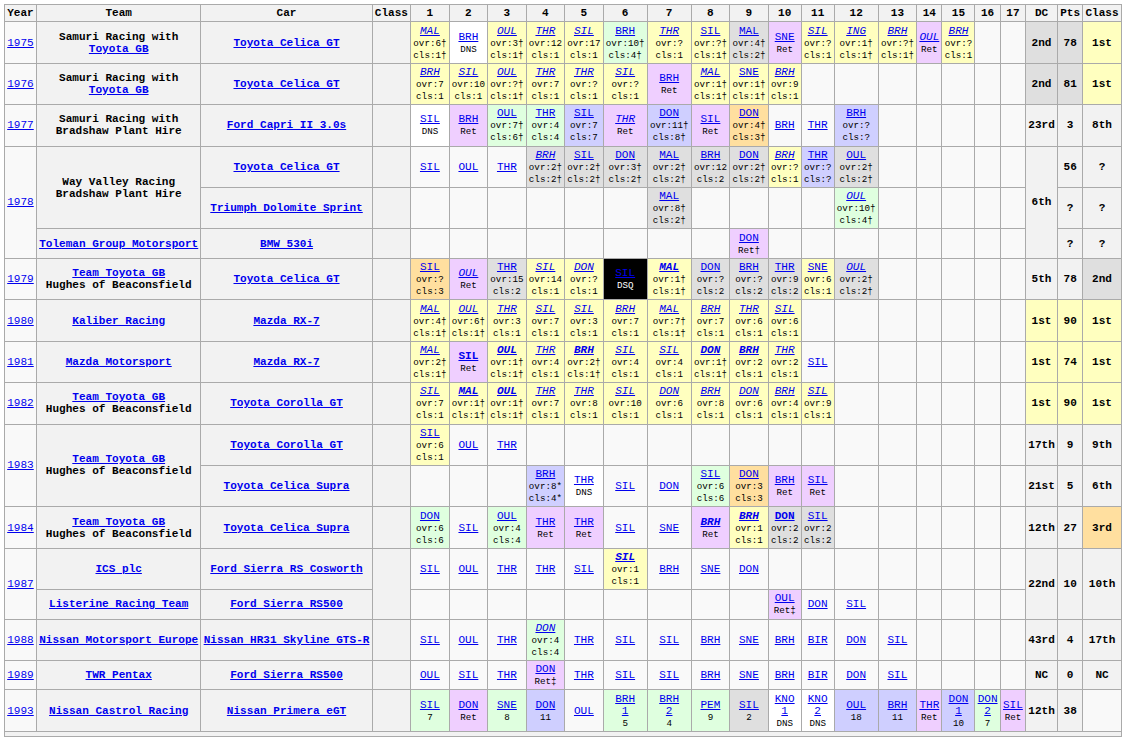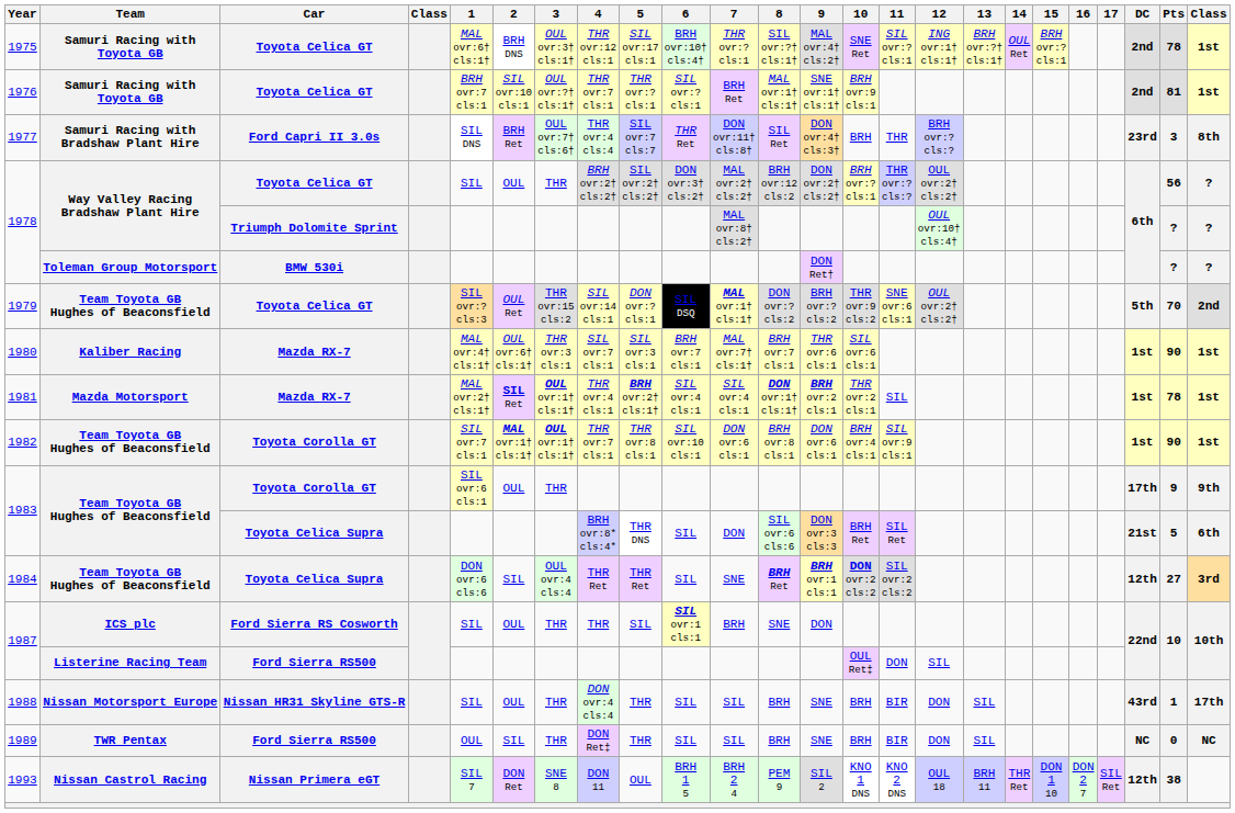 <table class="wikitable" style="text-align:center; font-size:85%">
 <tr>
 <th>Year</th>
 <th>Team</th>
 <th>Car</th>
 <th>Class</th>
 <th>1</th>
 <th>2</th>
 <th>3</th>
 <th>4</th>
 <th>5</th>
 <th>6</th>
 <th>7</th>
 <th>8</th>
 <th>9</th>
 <th>10</th>
 <th>11</th>
 <th>12</th>
 <th>13</th>
 <th>14</th>
 <th>15</th>
 <th>16</th>
 <th>17</th>
 <th>DC</th>
 <th>Pts</th>
 <th>Class</th>
 </tr>
 <tr>
 <td><a href='#'>1975</a></td>
 <th nowrap>Samuri Racing with<br><a href='#'>Toyota GB</a></th>
 <th nowrap><a href='#'>Toyota Celica GT</a></th>
 <th><span></span></th>
 <td style="background:#FFFFBF;"><em><a href='#'>MAL</a></em><br><small>ovr:6†<br>cls:1†</small></td>
 <td style="background:#FFFFFF;"><a href='#'>BRH</a><br><small>DNS</small></td>
 <td style="background:#FFFFBF;"><em><a href='#'>OUL</a></em><br><small>ovr:3†<br>cls:1†</small></td>
 <td style="background:#FFFFBF;"><em><a href='#'>THR</a></em><br><small>ovr:12<br>cls:1</small></td>
 <td style="background:#FFFFBF;"><em><a href='#'>SIL</a></em><br><small>ovr:17<br>cls:1</small></td>
 <td style="background:#DFFFDF;"><a href='#'>BRH</a><br><small>ovr:10†<br>cls:4†</small></td>
 <td style="background:#FFFFBF;"><em><a href='#'>THR</a></em><br><small>ovr:?<br>cls:1</small></td>
 <td style="background:#FFFFBF;"><a href='#'>SIL</a><br><small>ovr:?†<br>cls:1†</small></td>
 <td style="background:#DFDFDF;"><a href='#'>MAL</a><br><small>ovr:4†<br>cls:2†</small></td>
 <td style="background:#EFCFFF;"><a href='#'>SNE</a><br><small>Ret</small></td>
 <td style="background:#FFFFBF;"><em><a href='#'>SIL</a></em><br><small>ovr:?<br>cls:1</small></td>
 <td style="background:#FFFFBF;"><em><a href='#'>ING</a></em><br><small>ovr:1†<br>cls:1†</small></td>
 <td style="background:#FFFFBF;"><em><a href='#'>BRH</a></em><br><small>ovr:?†<br>cls:1†</small></td>
 <td style="background:#EFCFFF;"><em><a href='#'>OUL</a></em><br><small>Ret</small></td>
 <td style="background:#FFFFBF;"><em><a href='#'>BRH</a></em><br><small>ovr:?<br>cls:1</small></td>
 <td></td>
 <td></td>
 <td style="background:#DFDFDF;"><strong>2nd</strong></td>
 <td style="background:#DFDFDF;"><strong>78</strong></td>
 <td style="background:#FFFFBF;"><strong>1st</strong></td>
 </tr>
 <tr>
 <td><a href='#'>1976</a></td>
 <th nowrap>Samuri Racing with<br><a href='#'>Toyota GB</a></th>
 <th nowrap><a href='#'>Toyota Celica GT</a></th>
 <th><span></span></th>
 <td style="background:#FFFFBF;"><em><a href='#'>BRH</a></em><br><small>ovr:7<br>cls:1</small></td>
 <td style="background:#FFFFBF;"><em><a href='#'>SIL</a></em><br><small>ovr:10<br>cls:1</small></td>
 <td style="background:#FFFFBF;"><em><a href='#'>OUL</a></em><br><small>ovr:?†<br>cls:1†</small></td>
 <td style="background:#FFFFBF;"><em><a href='#'>THR</a></em><br><small>ovr:7<br>cls:1</small></td>
 <td style="background:#FFFFBF;"><em><a href='#'>THR</a></em><br><small>ovr:?<br>cls:1</small></td>
 <td style="background:#FFFFBF;"><em><a href='#'>SIL</a></em><br><small>ovr:?<br>cls:1</small></td>
 <td style="background:#EFCFFF;"><a href='#'>BRH</a><br><small>Ret</small></td>
 <td style="background:#FFFFBF;"><em><a href='#'>MAL</a></em><br><small>ovr:1†<br>cls:1†</small></td>
 <td style="background:#FFFFBF;"><a href='#'>SNE</a><br><small>ovr:1†<br>cls:1†</small></td>
 <td style="background:#FFFFBF;"><em><a href='#'>BRH</a></em><br><small>ovr:9<br>cls:1</small></td>
 <td></td>
 <td></td>
 <td></td>
 <td></td>
 <td></td>
 <td></td>
 <td></td>
 <td style="background:#DFDFDF;"><strong>2nd</strong></td>
 <td style="background:#DFDFDF;"><strong>81</strong></td>
 <td style="background:#FFFFBF;"><strong>1st</strong></td>
 </tr>
 <tr>
 <td><a href='#'>1977</a></td>
 <th nowrap>Samuri Racing with<br>Bradshaw Plant Hire</th>
 <th nowrap><a href='#'>Ford Capri II 3.0s</a></th>
 <th><span></span></th>
 <td style="background:#FFFFFF;"><a href='#'>SIL</a><br><small>DNS</small></td>
 <td style="background:#EFCFFF;"><a href='#'>BRH</a><br><small>Ret</small></td>
 <td style="background:#DFFFDF;"><a href='#'>OUL</a><br><small>ovr:7†<br>cls:6†</small></td>
 <td style="background:#DFFFDF;"><a href='#'>THR</a><br><small>ovr:4<br>cls:4</small></td>
 <td style="background:#CFCFFF;"><a href='#'>SIL</a><br><small>ovr:7<br>cls:7</small></td>
 <td style="background:#EFCFFF;"><em><a href='#'>THR</a></em><br><small>Ret</small></td>
 <td style="background:#CFCFFF;"><a href='#'>DON</a><br><small>ovr:11†<br>cls:8†</small></td>
 <td style="background:#EFCFFF;"><a href='#'>SIL</a><br><small>Ret</small></td>
 <td style="background:#FFDF9F;"><a href='#'>DON</a><br><small>ovr:4†<br>cls:3†</small></td>
 <td><a href='#'>BRH</a></td>
 <td><a href='#'>THR</a></td>
 <td style="background:#CFCFFF;"><a href='#'>BRH</a><br><small>ovr:?<br>cls:?</small></td>
 <td></td>
 <td></td>
 <td></td>
 <td></td>
 <td></td>
 <th>23rd</th>
 <th>3</th>
 <th>8th</th>
 </tr>
 <tr>
 <td rowspan=3><a href='#'>1978</a></td>
 <th rowspan=2 nowrap>Way Valley Racing<br>Bradshaw Plant Hire</th>
 <th nowrap><a href='#'>Toyota Celica GT</a></th>
 <th><span></span></th>
 <td><a href='#'>SIL</a></td>
 <td><a href='#'>OUL</a></td>
 <td><a href='#'>THR</a></td>
 <td style="background:#DFDFDF;"><em><a href='#'>BRH</a></em><br><small>ovr:2†<br>cls:2†</small></td>
 <td style="background:#DFDFDF;"><a href='#'>SIL</a><br><small>ovr:2†<br>cls:2†</small></td>
 <td style="background:#DFDFDF;"><a href='#'>DON</a><br><small>ovr:3†<br>cls:2†</small></td>
 <td style="background:#DFDFDF;"><a href='#'>MAL</a><br><small>ovr:2†<br>cls:2†</small></td>
 <td style="background:#DFDFDF;"><a href='#'>BRH</a><br><small>ovr:12<br>cls:2</small></td>
 <td style="background:#DFDFDF;"><a href='#'>DON</a><br><small>ovr:2†<br>cls:2†</small></td>
 <td style="background:#FFFFBF;"><em><a href='#'>BRH</a></em><br><small>ovr:?<br>cls:1</small></td>
 <td style="background:#CFCFFF;"><a href='#'>THR</a><br><small>ovr:?<br>cls:?</small></td>
 <td style="background:#DFDFDF;"><a href='#'>OUL</a><br><small>ovr:2†<br>cls:2†</small></td>
 <td></td>
 <td></td>
 <td></td>
 <td></td>
 <td></td>
 <th rowspan=3>6th</th>
 <th>56</th>
 <th>?</th>
 </tr>
 <tr>
 <th nowrap><a href='#'>Triumph Dolomite Sprint</a></th>
 <th><span></span></th>
 <td></td>
 <td></td>
 <td></td>
 <td></td>
 <td></td>
 <td></td>
 <td style="background:#DFDFDF;"><a href='#'>MAL</a><br><small>ovr:8†<br>cls:2†</small></td>
 <td></td>
 <td></td>
 <td></td>
 <td></td>
 <td style="background:#DFFFDF;"><em><a href='#'>OUL</a></em><br><small>ovr:10†<br>cls:4†</small></td>
 <td></td>
 <td></td>
 <td></td>
 <td></td>
 <td></td>
 <th>?</th>
 <th>?</th>
 </tr>
 <tr>
 <th nowrap><a href='#'>Toleman Group Motorsport</a></th>
 <th nowrap><a href='#'>BMW 530i</a></th>
 <th><span></span></th>
 <td></td>
 <td></td>
 <td></td>
 <td></td>
 <td></td>
 <td></td>
 <td></td>
 <td></td>
 <td style="background:#EFCFFF;"><a href='#'>DON</a><br><small>Ret†</small></td>
 <td></td>
 <td></td>
 <td></td>
 <td></td>
 <td></td>
 <td></td>
 <td></td>
 <td></td>
 <th>?</th>
 <th>?</th>
 </tr>
 <tr>
 <td><a href='#'>1979</a></td>
 <th nowrap><a href='#'>Team Toyota GB</a><br>Hughes of Beaconsfield</th>
 <th nowrap><a href='#'>Toyota Celica GT</a></th>
 <th><span></span></th>
 <td style="background:#FFDF9F;"><a href='#'>SIL</a><br><small>ovr:?<br>cls:3</small></td>
 <td style="background:#EFCFFF;"><em><a href='#'>OUL</a></em><br><small>Ret</small></td>
 <td style="background:#DFDFDF;"><a href='#'>THR</a><br><small>ovr:15<br>cls:2</small></td>
 <td style="background:#FFFFBF;"><em><a href='#'>SIL</a></em><br><small>ovr:14<br>cls:1</small></td>
 <td style="background:#FFFFBF;"><em><a href='#'>DON</a></em><br><small>ovr:?<br>cls:1</small></td>
 <td style="background:#000000; color:white"><a href='#'><span>SIL</span></a><br><small>DSQ</small></td>
 <td style="background:#FFFFBF;"><strong><em><a href='#'>MAL</a></em></strong><br><small>ovr:1†<br>cls:1†</small></td>
 <td style="background:#DFDFDF;"><a href='#'>DON</a><br><small>ovr:?<br>cls:2</small></td>
 <td style="background:#DFDFDF;"><a href='#'>BRH</a><br><small>ovr:?<br>cls:2</small></td>
 <td style="background:#DFDFDF;"><a href='#'>THR</a><br><small>ovr:9<br>cls:2</small></td>
 <td style="background:#FFFFBF;"><a href='#'>SNE</a><br><small>ovr:6<br>cls:1</small></td>
 <td style="background:#DFDFDF;"><em><a href='#'>OUL</a></em><br><small>ovr:2†<br>cls:2†</small></td>
 <td></td>
 <td></td>
 <td></td>
 <td></td>
 <td></td>
 <th>5th</th>
-<th>78</th>
+<th>70</th>
 <td style="background:#DFDFDF;"><strong>2nd</strong></td>
 </tr>
 <tr>
 <td><a href='#'>1980</a></td>
 <th nowrap><a href='#'>Kaliber Racing</a></th>
 <th nowrap><a href='#'>Mazda RX-7</a></th>
 <th><span></span></th>
 <td style="background:#FFFFBF;"><em><a href='#'>MAL</a></em><br><small>ovr:4†<br>cls:1†</small></td>
 <td style="background:#FFFFBF;"><em><a href='#'>OUL</a></em><br><small>ovr:6†<br>cls:1†</small></td>
 <td style="background:#FFFFBF;"><em><a href='#'>THR</a></em><br><small>ovr:3<br>cls:1</small></td>
 <td style="background:#FFFFBF;"><em><a href='#'>SIL</a></em><br><small>ovr:7<br>cls:1</small></td>
 <td style="background:#FFFFBF;"><em><a href='#'>SIL</a></em><br><small>ovr:3<br>cls:1</small></td>
 <td style="background:#FFFFBF;"><em><a href='#'>BRH</a></em><br><small>ovr:7<br>cls:1</small></td>
 <td style="background:#FFFFBF;"><em><a href='#'>MAL</a></em><br><small>ovr:7†<br>cls:1†</small></td>
 <td style="background:#FFFFBF;"><em><a href='#'>BRH</a></em><br><small>ovr:7<br>cls:1</small></td>
 <td style="background:#FFFFBF;"><em><a href='#'>THR</a></em><br><small>ovr:6<br>cls:1</small></td>
 <td style="background:#FFFFBF;"><em><a href='#'>SIL</a></em><br><small>ovr:6<br>cls:1</small></td>
 <td></td>
 <td></td>
 <td></td>
 <td></td>
 <td></td>
 <td></td>
 <td></td>
 <td style="background:#FFFFBF;"><strong>1st</strong></td>
 <td style="background:#FFFFBF;"><strong>90</strong></td>
 <td style="background:#FFFFBF;"><strong>1st</strong></td>
 </tr>
 <tr>
 <td><a href='#'>1981</a></td>
 <th nowrap><a href='#'>Mazda Motorsport</a></th>
 <th nowrap><a href='#'>Mazda RX-7</a></th>
 <th><span></span></th>
 <td style="background:#FFFFBF;"><em><a href='#'>MAL</a></em><br><small>ovr:2†<br>cls:1†</small></td>
 <td style="background:#EFCFFF;"><strong><a href='#'>SIL</a></strong><br><small>Ret</small></td>
 <td style="background:#FFFFBF;"><strong><em><a href='#'>OUL</a></em></strong><br><small>ovr:1†<br>cls:1†</small></td>
 <td style="background:#FFFFBF;"><em><a href='#'>THR</a></em><br><small>ovr:4<br>cls:1</small></td>
 <td style="background:#FFFFBF;"><strong><em><a href='#'>BRH</a></em></strong><br><small>ovr:2†<br>cls:1†</small></td>
 <td style="background:#FFFFBF;"><em><a href='#'>SIL</a></em><br><small>ovr:4<br>cls:1</small></td>
 <td style="background:#FFFFBF;"><em><a href='#'>SIL</a></em><br><small>ovr:4<br>cls:1</small></td>
 <td style="background:#FFFFBF;"><strong><em><a href='#'>DON</a></em></strong><br><small>ovr:1†<br>cls:1†</small></td>
 <td style="background:#FFFFBF;"><strong><em><a href='#'>BRH</a></em></strong><br><small>ovr:2<br>cls:1</small></td>
 <td style="background:#FFFFBF;"><em><a href='#'>THR</a></em><br><small>ovr:2<br>cls:1</small></td>
 <td><a href='#'>SIL</a></td>
 <td></td>
 <td></td>
 <td></td>
 <td></td>
 <td></td>
 <td></td>
 <td style="background:#FFFFBF;"><strong>1st</strong></td>
-<td style="background:#FFFFBF;"><strong>74</strong></td>
+<td style="background:#FFFFBF;"><strong>78</strong></td>
 <td style="background:#FFFFBF;"><strong>1st</strong></td>
 </tr>
 <tr>
 <td><a href='#'>1982</a></td>
 <th nowrap><a href='#'>Team Toyota GB</a><br>Hughes of Beaconsfield</th>
 <th nowrap><a href='#'>Toyota Corolla GT</a></th>
 <th><span></span></th>
 <td style="background:#FFFFBF;"><em><a href='#'>SIL</a></em><br><small>ovr:7<br>cls:1</small></td>
 <td style="background:#FFFFBF;"><strong><em><a href='#'>MAL</a></em></strong><br><small>ovr:1†<br>cls:1†</small></td>
 <td style="background:#FFFFBF;"><strong><em><a href='#'>OUL</a></em></strong><br><small>ovr:1†<br>cls:1†</small></td>
 <td style="background:#FFFFBF;"><em><a href='#'>THR</a></em><br><small>ovr:7<br>cls:1</small></td>
 <td style="background:#FFFFBF;"><em><a href='#'>THR</a></em><br><small>ovr:8<br>cls:1</small></td>
 <td style="background:#FFFFBF;"><em><a href='#'>SIL</a></em><br><small>ovr:10<br>cls:1</small></td>
 <td style="background:#FFFFBF;"><em><a href='#'>DON</a></em><br><small>ovr:6<br>cls:1</small></td>
 <td style="background:#FFFFBF;"><em><a href='#'>BRH</a></em><br><small>ovr:8<br>cls:1</small></td>
 <td style="background:#FFFFBF;"><em><a href='#'>DON</a></em><br><small>ovr:6<br>cls:1</small></td>
 <td style="background:#FFFFBF;"><em><a href='#'>BRH</a></em><br><small>ovr:4<br>cls:1</small></td>
 <td style="background:#FFFFBF;"><em><a href='#'>SIL</a></em><br><small>ovr:9<br>cls:1</small></td>
 <td></td>
 <td></td>
 <td></td>
 <td></td>
 <td></td>
 <td></td>
 <td style="background:#FFFFBF;"><strong>1st</strong></td>
 <td style="background:#FFFFBF;"><strong>90</strong></td>
 <td style="background:#FFFFBF;"><strong>1st</strong></td>
 </tr>
 <tr>
 <td rowspan=2><a href='#'>1983</a></td>
 <th rowspan=2 nowrap><a href='#'>Team Toyota GB</a><br>Hughes of Beaconsfield</th>
 <th nowrap><a href='#'>Toyota Corolla GT</a></th>
 <th><span></span></th>
 <td style="background:#FFFFBF;"><a href='#'>SIL</a><br><small>ovr:6<br>cls:1</small></td>
 <td><a href='#'>OUL</a></td>
 <td><a href='#'>THR</a></td>
 <td></td>
 <td></td>
 <td></td>
 <td></td>
 <td></td>
 <td></td>
 <td></td>
 <td></td>
 <td></td>
 <td></td>
 <td></td>
 <td></td>
 <td></td>
 <td></td>
 <th>17th</th>
 <th>9</th>
 <th>9th</th>
 </tr>
 <tr>
 <th nowrap><a href='#'>Toyota Celica Supra</a></th>
 <th><span></span></th>
 <td></td>
 <td></td>
 <td></td>
 <td style="background:#CFCFFF;"><a href='#'>BRH</a><br><small>ovr:8*<br>cls:4*</small></td>
 <td style="background:#FFFFFF;"><a href='#'>THR</a><br><small>DNS</small></td>
 <td><a href='#'>SIL</a></td>
 <td><a href='#'>DON</a></td>
 <td style="background:#DFFFDF;"><a href='#'>SIL</a><br><small>ovr:6<br>cls:6</small></td>
 <td style="background:#FFDF9F;"><a href='#'>DON</a><br><small>ovr:3<br>cls:3</small></td>
 <td style="background:#EFCFFF;"><a href='#'>BRH</a><br><small>Ret</small></td>
 <td style="background:#EFCFFF;"><a href='#'>SIL</a><br><small>Ret</small></td>
 <td></td>
 <td></td>
 <td></td>
 <td></td>
 <td></td>
 <td></td>
 <th>21st</th>
 <th>5</th>
 <th>6th</th>
 </tr>
 <tr>
 <td><a href='#'>1984</a></td>
 <th nowrap><a href='#'>Team Toyota GB</a><br>Hughes of Beaconsfield</th>
 <th nowrap><a href='#'>Toyota Celica Supra</a></th>
 <th><span></span></th>
 <td style="background:#DFFFDF;"><a href='#'>DON</a><br><small>ovr:6<br>cls:6</small></td>
 <td><a href='#'>SIL</a></td>
 <td style="background:#DFFFDF;"><a href='#'>OUL</a><br><small>ovr:4<br>cls:4</small></td>
 <td style="background:#EFCFFF;"><a href='#'>THR</a><br><small>Ret</small></td>
 <td style="background:#EFCFFF;"><a href='#'>THR</a><br><small>Ret</small></td>
 <td><a href='#'>SIL</a></td>
 <td><a href='#'>SNE</a></td>
 <td style="background:#EFCFFF;"><strong><em><a href='#'>BRH</a></em></strong><br><small>Ret</small></td>
 <td style="background:#FFFFBF;"><strong><em><a href='#'>BRH</a></em></strong><br><small>ovr:1<br>cls:1</small></td>
 <td style="background:#DFDFDF;"><strong><a href='#'>DON</a></strong><br><small>ovr:2<br>cls:2</small></td>
 <td style="background:#DFDFDF;"><a href='#'>SIL</a><br><small>ovr:2<br>cls:2</small></td>
 <td></td>
 <td></td>
 <td></td>
 <td></td>
 <td></td>
 <td></td>
 <th>12th</th>
 <th>27</th>
 <td style="background:#FFDF9F;"><strong>3rd</strong></td>
 </tr>
 <tr>
 <td rowspan=2><a href='#'>1987</a></td>
 <th nowrap><a href='#'>ICS plc</a></th>
 <th nowrap><a href='#'>Ford Sierra RS Cosworth</a></th>
 <th rowspan=2><span></span></th>
 <td><a href='#'>SIL</a></td>
 <td><a href='#'>OUL</a></td>
 <td><a href='#'>THR</a></td>
 <td><a href='#'>THR</a></td>
 <td><a href='#'>SIL</a></td>
 <td style="background:#FFFFBF;"><strong><em><a href='#'>SIL</a></em></strong><br><small>ovr:1<br>cls:1</small></td>
 <td><a href='#'>BRH</a></td>
 <td><a href='#'>SNE</a></td>
 <td><a href='#'>DON</a></td>
 <td></td>
 <td></td>
 <td></td>
 <td></td>
 <td></td>
 <td></td>
 <td></td>
 <td></td>
 <th rowspan=2>22nd</th>
 <th rowspan=2>10</th>
 <th rowspan=2>10th</th>
 </tr>
 <tr>
 <th nowrap><a href='#'>Listerine Racing Team</a></th>
 <th nowrap><a href='#'>Ford Sierra RS500</a></th>
 <td></td>
 <td></td>
 <td></td>
 <td></td>
 <td></td>
 <td></td>
 <td></td>
 <td></td>
 <td></td>
 <td style="background:#EFCFFF;"><a href='#'>OUL</a><br><small>Ret‡</small></td>
 <td><a href='#'>DON</a></td>
 <td><a href='#'>SIL</a></td>
 <td></td>
 <td></td>
 <td></td>
 <td></td>
 </tr>
 <tr>
 <td><a href='#'>1988</a></td>
 <th nowrap><a href='#'>Nissan Motorsport Europe</a></th>
 <th nowrap><a href='#'>Nissan HR31 Skyline GTS-R</a></th>
 <th><span></span></th>
 <td><a href='#'>SIL</a></td>
 <td><a href='#'>OUL</a></td>
 <td><a href='#'>THR</a></td>
 <td style="background:#DFFFDF;"><em><a href='#'>DON</a></em><br><small>ovr:4<br>cls:4</small></td>
 <td><a href='#'>THR</a></td>
 <td><a href='#'>SIL</a></td>
 <td><a href='#'>SIL</a></td>
 <td><a href='#'>BRH</a></td>
 <td><a href='#'>SNE</a></td>
 <td><a href='#'>BRH</a></td>
 <td><a href='#'>BIR</a></td>
 <td><a href='#'>DON</a></td>
 <td><a href='#'>SIL</a></td>
 <td></td>
 <td></td>
 <td></td>
 <td></td>
 <th>43rd</th>
-<th>4</th>
+<th>1</th>
 <th>17th</th>
 </tr>
 <tr>
 <td><a href='#'>1989</a></td>
 <th nowrap><a href='#'>TWR Pentax</a></th>
 <th nowrap><a href='#'>Ford Sierra RS500</a></th>
 <th><span></span></th>
 <td><a href='#'>OUL</a></td>
 <td><a href='#'>SIL</a></td>
 <td><a href='#'>THR</a></td>
 <td style="background:#EFCFFF;"><a href='#'>DON</a><br><small>Ret‡</small></td>
 <td><a href='#'>THR</a></td>
 <td><a href='#'>SIL</a></td>
 <td><a href='#'>SIL</a></td>
 <td><a href='#'>BRH</a></td>
 <td><a href='#'>SNE</a></td>
 <td><a href='#'>BRH</a></td>
 <td><a href='#'>BIR</a></td>
 <td><a href='#'>DON</a></td>
 <td><a href='#'>SIL</a></td>
 <td></td>
 <td></td>
 <td></td>
 <td></td>
 <th>NC</th>
 <th>0</th>
 <th>NC</th>
 </tr>
 <tr>
 <td><a href='#'>1993</a></td>
 <th nowrap><a href='#'>Nissan Castrol Racing</a></th>
 <th nowrap><a href='#'>Nissan Primera eGT</a></th>
 <th></th>
 <td style="background:#DFFFDF;"><a href='#'>SIL</a><br><small>7</small></td>
 <td style="background:#EFCFFF;"><a href='#'>DON</a><br><small>Ret</small></td>
 <td style="background:#DFFFDF;"><a href='#'>SNE</a><br><small>8</small></td>
 <td style="background:#CFCFFF;"><a href='#'>DON</a><br><small>11</small></td>
 <td><a href='#'>OUL</a></td>
 <td style="background:#DFFFDF;"><a href='#'>BRH<br>1</a><br><small>5</small></td>
 <td style="background:#DFFFDF;"><a href='#'>BRH<br>2</a><br><small>4</small></td>
 <td style="background:#DFFFDF;"><a href='#'>PEM</a><br><small>9</small></td>
 <td style="background:#DFDFDF;"><a href='#'>SIL</a><br><small>2</small></td>
 <td style="background:#FFFFFF;"><a href='#'>KNO<br>1</a><br><small>DNS</small></td>
 <td style="background:#FFFFFF;"><a href='#'>KNO<br>2</a><br><small>DNS</small></td>
 <td style="background:#CFCFFF;"><a href='#'>OUL</a><br><small>18</small></td>
 <td style="background:#CFCFFF;"><a href='#'>BRH</a><br><small>11</small></td>
 <td style="background:#EFCFFF;"><a href='#'>THR</a><br><small>Ret</small></td>
 <td style="background:#CFCFFF;"><a href='#'>DON<br>1</a><br><small>10</small></td>
 <td style="background:#DFFFDF;"><a href='#'>DON<br>2</a><br><small>7</small></td>
 <td style="background:#EFCFFF;"><a href='#'>SIL</a><br><small>Ret</small></td>
 <th>12th</th>
 <th>38</th>
 <td></td>
 </tr>
 <tr>
 <th colspan="24"></th>
 </tr>
 </table>
